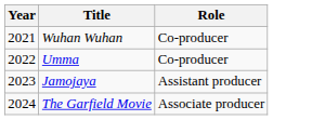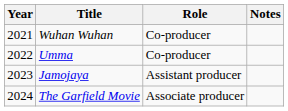 <table class="wikitable sortable">
 <tr>
 <th>Year</th>
 <th>Title</th>
 <th>Role</th>
+<th class="unsortable">Notes</th>
 </tr>
 <tr>
 <td>2021</td>
 <td><em>Wuhan Wuhan</em></td>
 <td>Co-producer</td>
+<td></td>
 </tr>
 <tr>
 <td>2022</td>
 <td><a href='#'><em>Umma</em></a></td>
 <td>Co-producer</td>
+<td></td>
 </tr>
 <tr>
 <td>2023</td>
 <td><em><a href='#'>Jamojaya</a></em></td>
 <td>Assistant producer</td>
+<td></td>
 </tr>
 <tr>
 <td>2024</td>
 <td><em><a href='#'>The Garfield Movie</a></em></td>
 <td>Associate producer</td>
+<td></td>
 </tr>
 </table>
